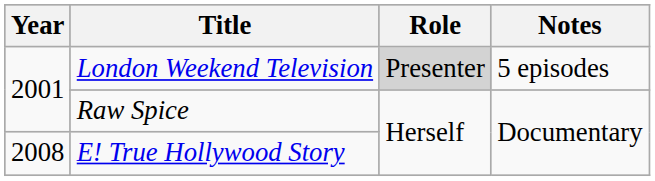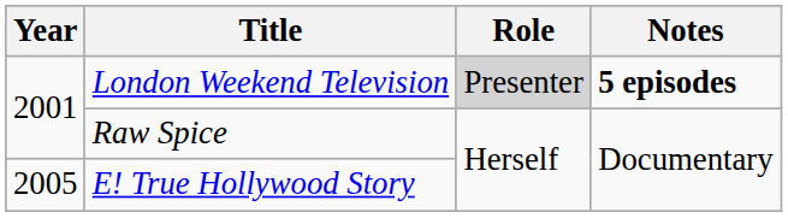 <table class="wikitable sortable">
 <tr>
 <th>Year</th>
 <th>Title</th>
 <th>Role</th>
 <th class="unsortable">Notes</th>
 </tr>
 <tr>
 <td rowspan="2">2001</td>
 <td><em><a href='#'>London Weekend Television</a></em></td>
 <td style="background: lightgrey;">Presenter</td>
-<td>5 episodes</td>
+<td><strong>5 episodes</strong></td>
 </tr>
 <tr>
 <td><em>Raw Spice</em></td>
 <td rowspan="2">Herself</td>
 <td rowspan="2">Documentary</td>
 </tr>
 <tr>
-<td>2008</td>
+<td>2005</td>
 <td><em><a href='#'>E! True Hollywood Story</a></em></td>
 </tr>
 </table>
